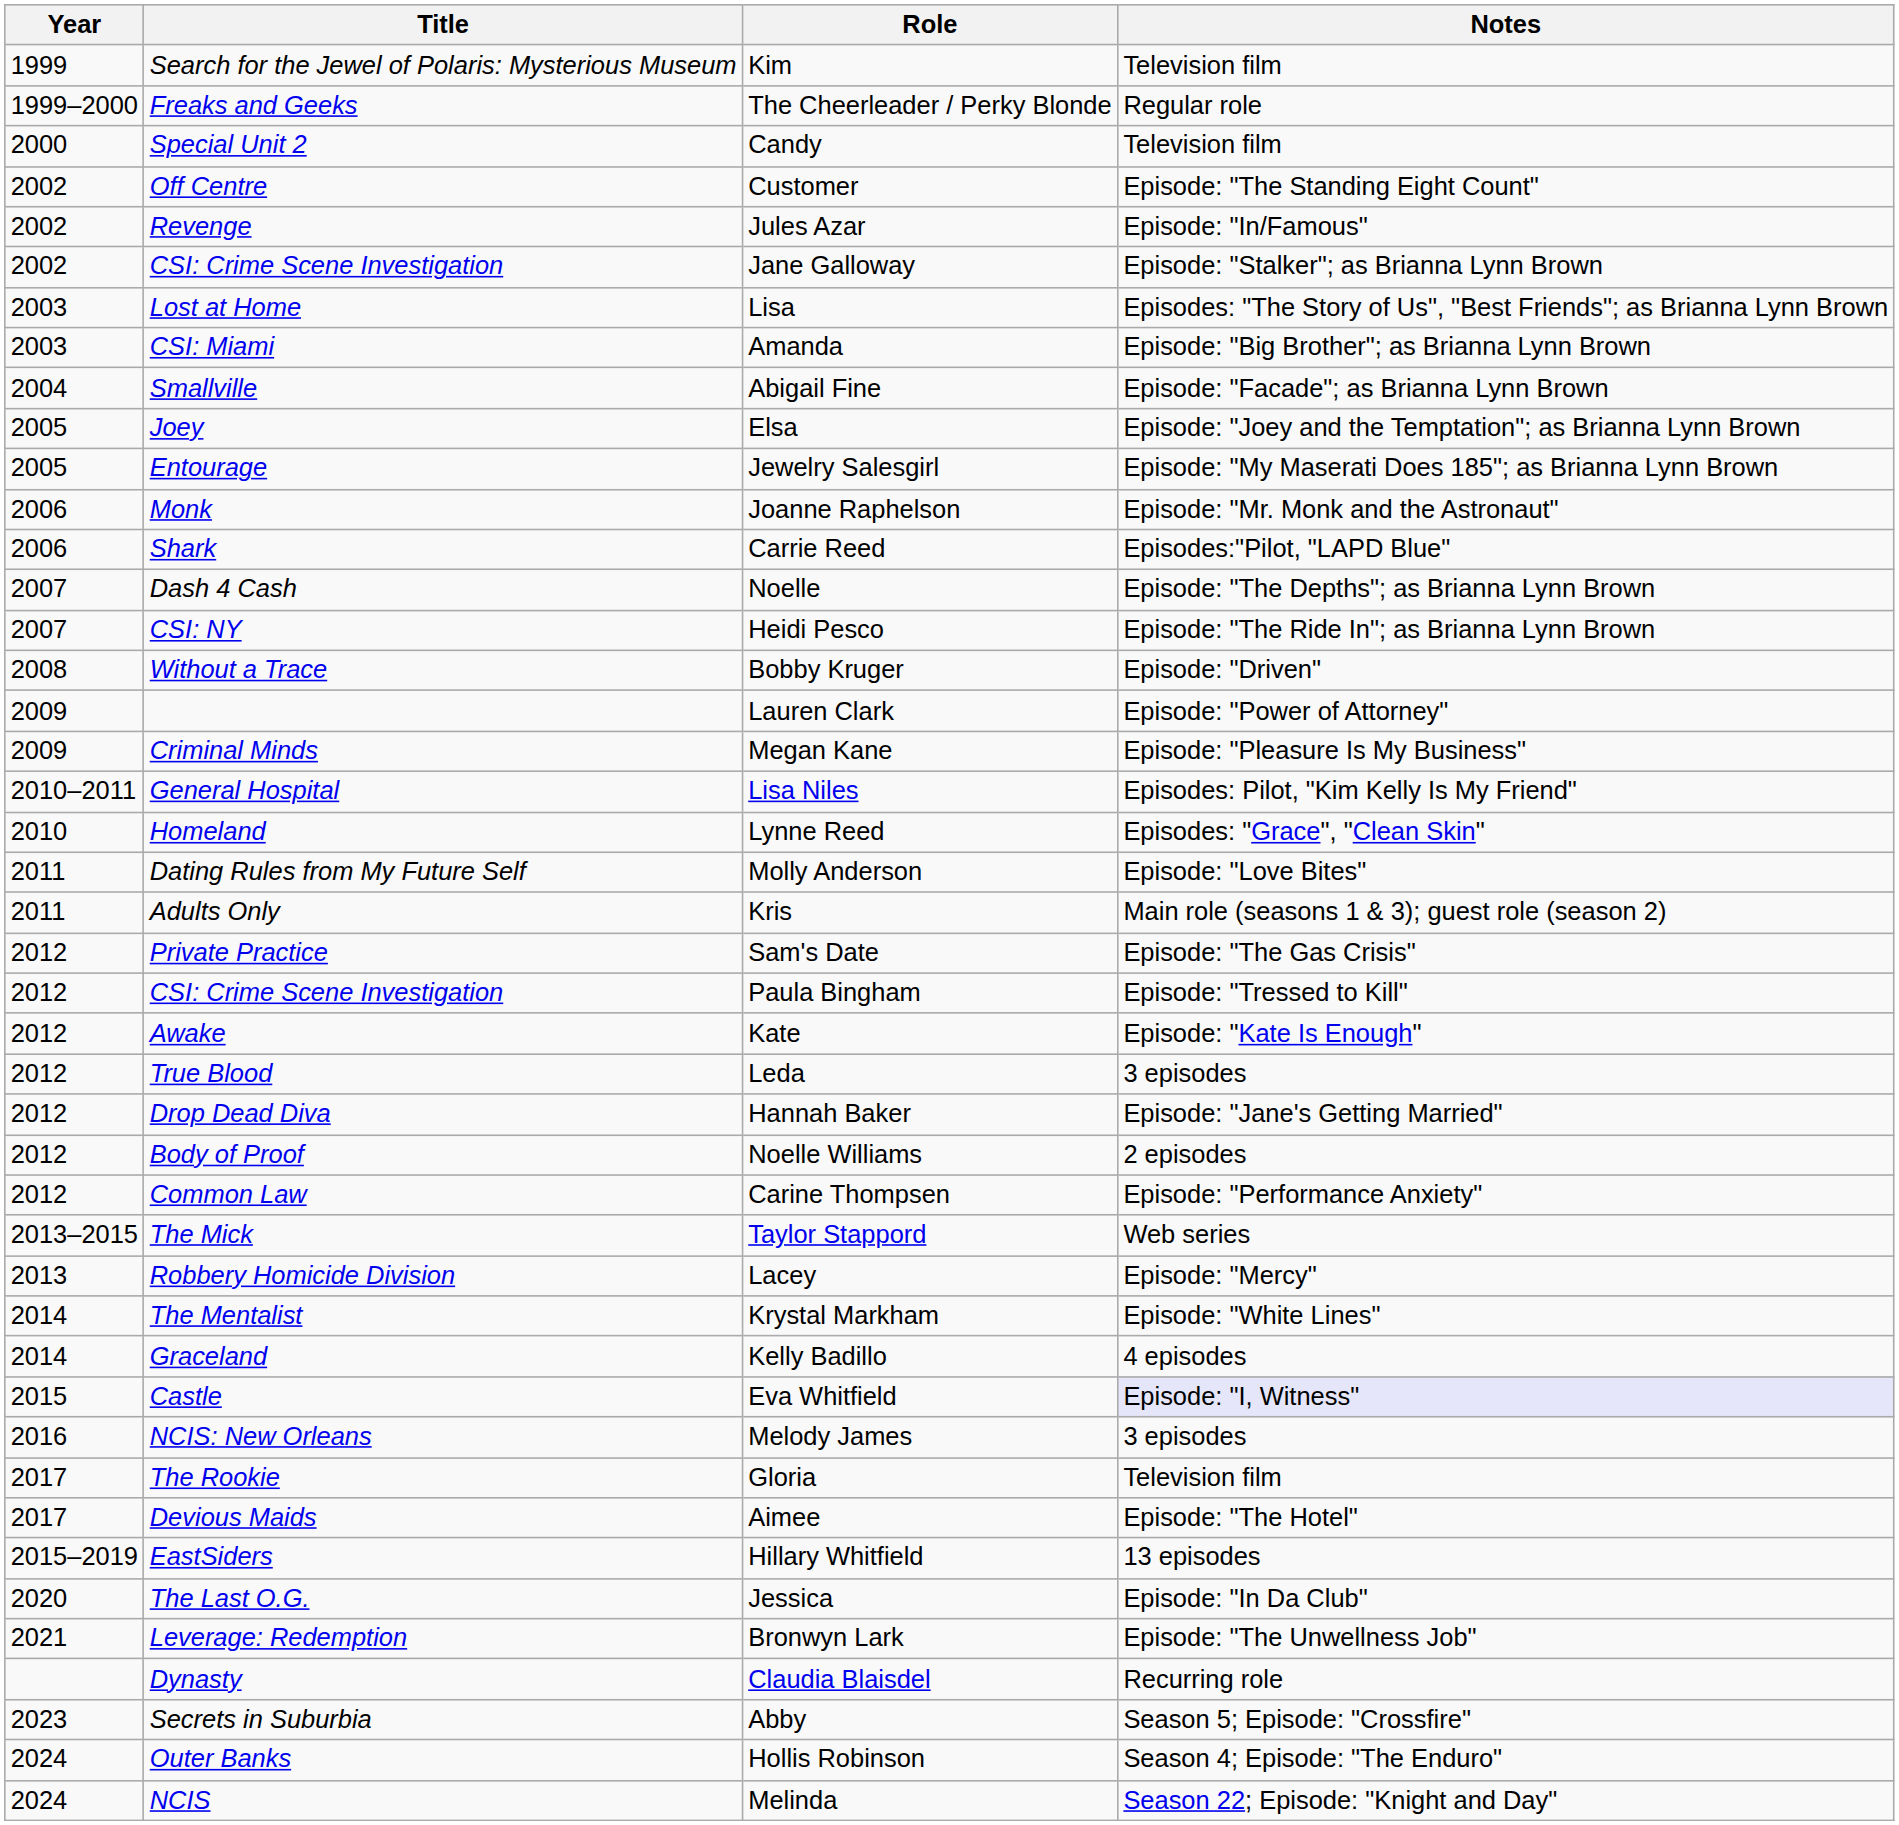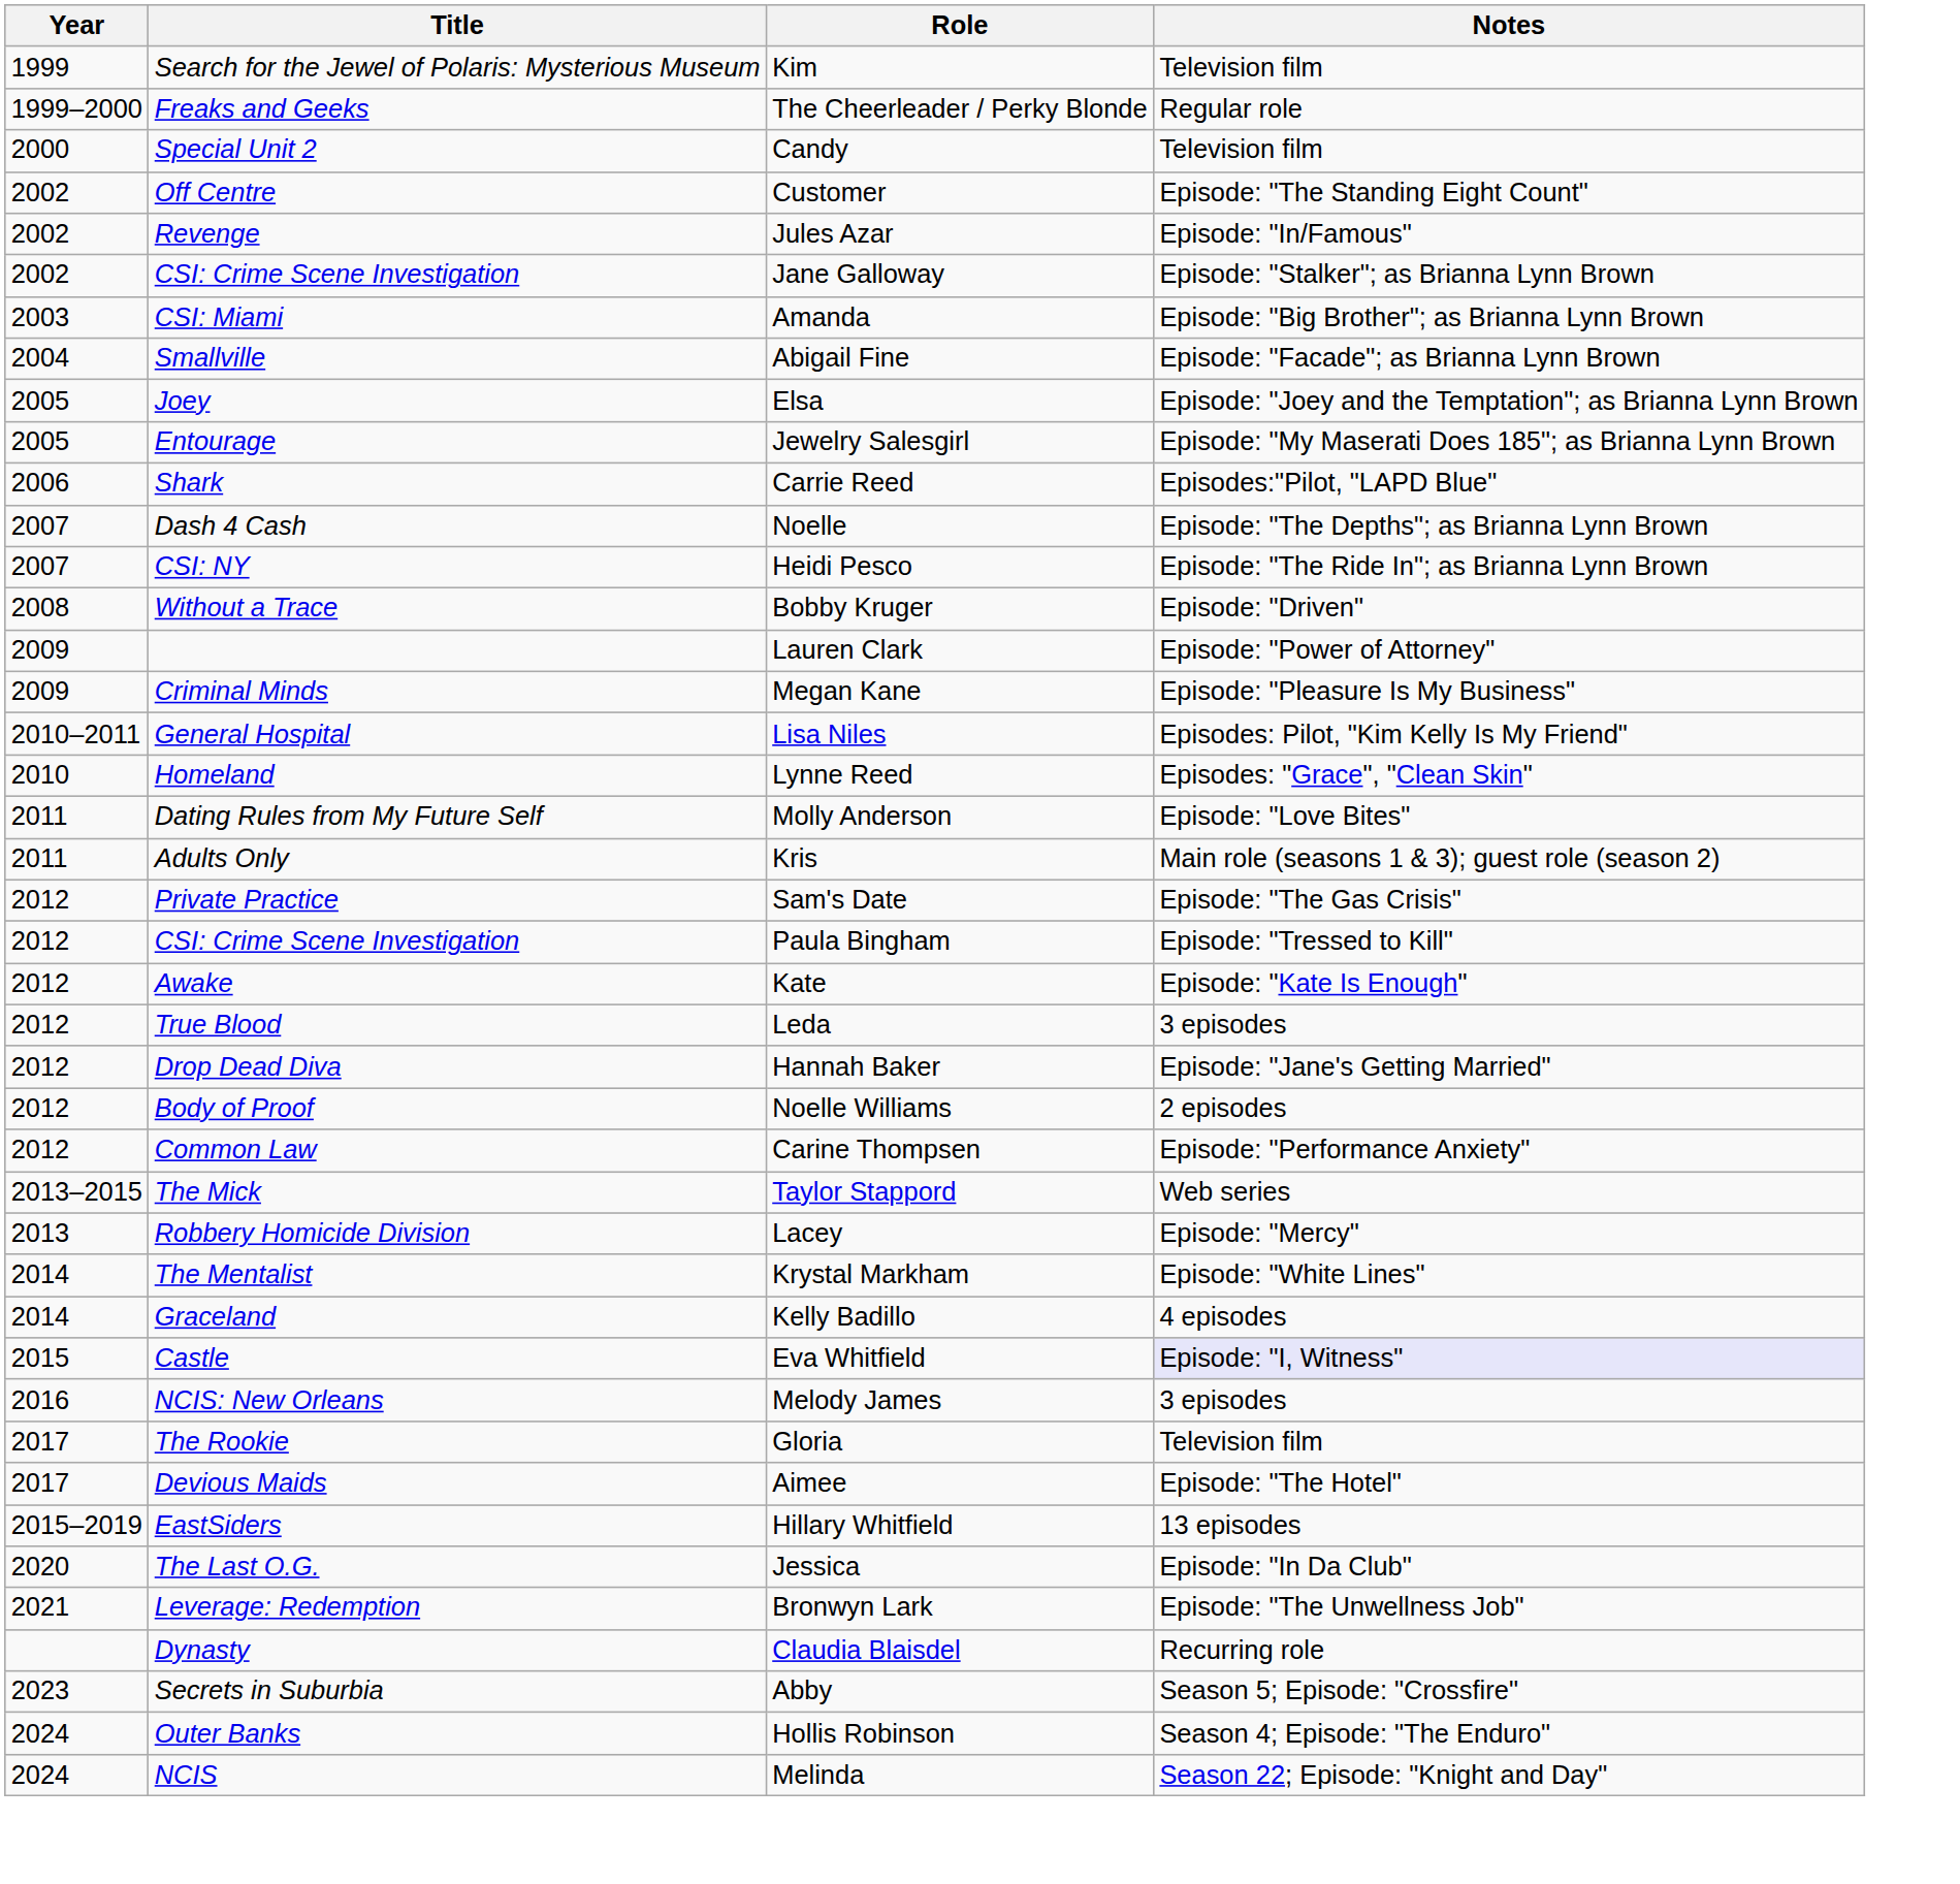 <table class="wikitable sortable">
 <tr>
 <th>Year</th>
 <th>Title</th>
 <th>Role</th>
 <th class="unsortable">Notes</th>
 </tr>
 <tr>
 <td>1999</td>
 <td><em>Search for the Jewel of Polaris: Mysterious Museum</em></td>
 <td>Kim</td>
 <td>Television film</td>
 </tr>
 <tr>
 <td>1999–2000</td>
 <td><em><a href='#'>Freaks and Geeks</a></em></td>
 <td>The Cheerleader / Perky Blonde</td>
 <td>Regular role</td>
 </tr>
 <tr>
 <td>2000</td>
 <td><em><a href='#'>Special Unit 2</a></em></td>
 <td>Candy</td>
 <td>Television film</td>
 </tr>
 <tr>
 <td>2002</td>
 <td><em><a href='#'>Off Centre</a></em></td>
 <td>Customer</td>
 <td>Episode: "The Standing Eight Count"</td>
 </tr>
 <tr>
 <td>2002</td>
 <td><em><a href='#'>Revenge</a></em></td>
 <td>Jules Azar</td>
 <td>Episode: "In/Famous"</td>
 </tr>
 <tr>
 <td>2002</td>
 <td><em><a href='#'>CSI: Crime Scene Investigation</a></em></td>
 <td>Jane Galloway</td>
 <td>Episode: "Stalker"; as Brianna Lynn Brown</td>
 </tr>
 <tr>
 <td>2003</td>
-<td><em><a href='#'>Lost at Home</a></em></td>
-<td>Lisa</td>
-<td>Episodes: "The Story of Us", "Best Friends"; as Brianna Lynn Brown</td>
-</tr>
-<tr>
-<td>2003</td>
 <td><em><a href='#'>CSI: Miami</a></em></td>
 <td>Amanda</td>
 <td>Episode: "Big Brother"; as Brianna Lynn Brown</td>
 </tr>
 <tr>
 <td>2004</td>
 <td><em><a href='#'>Smallville</a></em></td>
 <td>Abigail Fine</td>
 <td>Episode: "Facade"; as Brianna Lynn Brown</td>
 </tr>
 <tr>
 <td>2005</td>
 <td><em><a href='#'>Joey</a></em></td>
 <td>Elsa</td>
 <td>Episode: "Joey and the Temptation"; as Brianna Lynn Brown</td>
 </tr>
 <tr>
 <td>2005</td>
 <td><em><a href='#'>Entourage</a></em></td>
 <td>Jewelry Salesgirl</td>
 <td>Episode: "My Maserati Does 185"; as Brianna Lynn Brown</td>
-</tr>
-<tr>
-<td>2006</td>
-<td><em><a href='#'>Monk</a></em></td>
-<td>Joanne Raphelson</td>
-<td>Episode: "Mr. Monk and the Astronaut"</td>
 </tr>
 <tr>
 <td>2006</td>
 <td><em><a href='#'>Shark</a></em></td>
 <td>Carrie Reed</td>
 <td>Episodes:"Pilot, "LAPD Blue"</td>
 </tr>
 <tr>
 <td>2007</td>
 <td><em>Dash 4 Cash</em></td>
 <td>Noelle</td>
 <td>Episode: "The Depths"; as Brianna Lynn Brown</td>
 </tr>
 <tr>
 <td>2007</td>
 <td><em><a href='#'>CSI: NY</a></em></td>
 <td>Heidi Pesco</td>
 <td>Episode: "The Ride In"; as Brianna Lynn Brown</td>
 </tr>
 <tr>
 <td>2008</td>
 <td><em><a href='#'>Without a Trace</a></em></td>
 <td>Bobby Kruger</td>
 <td>Episode: "Driven"</td>
 </tr>
 <tr>
 <td>2009</td>
 <td><em></em></td>
 <td>Lauren Clark</td>
 <td>Episode: "Power of Attorney"</td>
 </tr>
 <tr>
 <td>2009</td>
 <td><em><a href='#'>Criminal Minds</a></em></td>
 <td>Megan Kane</td>
 <td>Episode: "Pleasure Is My Business"</td>
 </tr>
 <tr>
 <td>2010–2011</td>
 <td><em><a href='#'>General Hospital</a></em></td>
 <td><a href='#'>Lisa Niles</a></td>
 <td>Episodes: Pilot, "Kim Kelly Is My Friend"</td>
 </tr>
 <tr>
 <td>2010</td>
 <td><em><a href='#'>Homeland</a></em></td>
 <td>Lynne Reed</td>
 <td>Episodes: "<a href='#'>Grace</a>", "<a href='#'>Clean Skin</a>"</td>
 </tr>
 <tr>
 <td>2011</td>
 <td><em>Dating Rules from My Future Self</em></td>
 <td>Molly Anderson</td>
 <td>Episode: "Love Bites"</td>
 </tr>
 <tr>
 <td>2011</td>
 <td><em>Adults Only</em></td>
 <td>Kris</td>
 <td>Main role (seasons 1 & 3); guest role (season 2)</td>
 </tr>
 <tr>
 <td>2012</td>
 <td><em><a href='#'>Private Practice</a></em></td>
 <td>Sam's Date</td>
 <td>Episode: "The Gas Crisis"</td>
 </tr>
 <tr>
 <td>2012</td>
 <td><em><a href='#'>CSI: Crime Scene Investigation</a></em></td>
 <td>Paula Bingham</td>
 <td>Episode: "Tressed to Kill"</td>
 </tr>
 <tr>
 <td>2012</td>
 <td><em><a href='#'>Awake</a></em></td>
 <td>Kate</td>
 <td>Episode: "<a href='#'>Kate Is Enough</a>"</td>
 </tr>
 <tr>
 <td>2012</td>
 <td><em><a href='#'>True Blood</a></em></td>
 <td>Leda</td>
 <td>3 episodes</td>
 </tr>
 <tr>
 <td>2012</td>
 <td><em><a href='#'>Drop Dead Diva</a></em></td>
 <td>Hannah Baker</td>
 <td>Episode: "Jane's Getting Married"</td>
 </tr>
 <tr>
 <td>2012</td>
 <td><em><a href='#'>Body of Proof</a></em></td>
 <td>Noelle Williams</td>
 <td>2 episodes</td>
 </tr>
 <tr>
 <td>2012</td>
 <td><em><a href='#'>Common Law</a></em></td>
 <td>Carine Thompsen</td>
 <td>Episode: "Performance Anxiety"</td>
 </tr>
 <tr>
 <td>2013–2015</td>
 <td><em><a href='#'>The Mick</a></em></td>
 <td><a href='#'>Taylor Stappord</a></td>
 <td>Web series</td>
 </tr>
 <tr>
 <td>2013</td>
 <td><em><a href='#'>Robbery Homicide Division</a></em></td>
 <td>Lacey</td>
 <td>Episode: "Mercy"</td>
 </tr>
 <tr>
 <td>2014</td>
 <td><em><a href='#'>The Mentalist</a></em></td>
 <td>Krystal Markham</td>
 <td>Episode: "White Lines"</td>
 </tr>
 <tr>
 <td>2014</td>
 <td><em><a href='#'>Graceland</a></em></td>
 <td>Kelly Badillo</td>
 <td>4 episodes</td>
 </tr>
 <tr>
 <td>2015</td>
 <td><em><a href='#'>Castle</a></em></td>
 <td>Eva Whitfield</td>
 <td style="background: lavender;">Episode: "I, Witness"</td>
 </tr>
 <tr>
 <td>2016</td>
 <td><em><a href='#'>NCIS: New Orleans</a></em></td>
 <td>Melody James</td>
 <td>3 episodes</td>
 </tr>
 <tr>
 <td>2017</td>
 <td><em><a href='#'>The Rookie</a></em></td>
 <td>Gloria</td>
 <td>Television film</td>
 </tr>
 <tr>
 <td>2017</td>
 <td><em><a href='#'>Devious Maids</a></em></td>
 <td>Aimee</td>
 <td>Episode: "The Hotel"</td>
 </tr>
 <tr>
 <td>2015–2019</td>
 <td><em><a href='#'>EastSiders</a></em></td>
 <td>Hillary Whitfield</td>
 <td>13 episodes</td>
 </tr>
 <tr>
 <td>2020</td>
 <td><em><a href='#'>The Last O.G.</a></em></td>
 <td>Jessica</td>
 <td>Episode: "In Da Club"</td>
 </tr>
 <tr>
 <td>2021</td>
 <td><em><a href='#'>Leverage: Redemption</a></em></td>
 <td>Bronwyn Lark</td>
 <td>Episode: "The Unwellness Job"</td>
 </tr>
 <tr>
 <td></td>
 <td><em><a href='#'>Dynasty</a></em></td>
 <td><a href='#'>Claudia Blaisdel</a></td>
 <td>Recurring role</td>
 </tr>
 <tr>
 <td>2023</td>
 <td><em>Secrets in Suburbia</em></td>
 <td>Abby</td>
 <td>Season 5; Episode: "Crossfire"</td>
 </tr>
 <tr>
 <td>2024</td>
 <td><em><a href='#'>Outer Banks</a></em></td>
 <td>Hollis Robinson</td>
 <td>Season 4; Episode: "The Enduro"</td>
 </tr>
 <tr>
 <td>2024</td>
 <td><em><a href='#'>NCIS</a></em></td>
 <td>Melinda</td>
 <td><a href='#'>Season 22</a>; Episode: "Knight and Day"</td>
 </tr>
 <tr>
 </tr>
 </table>
